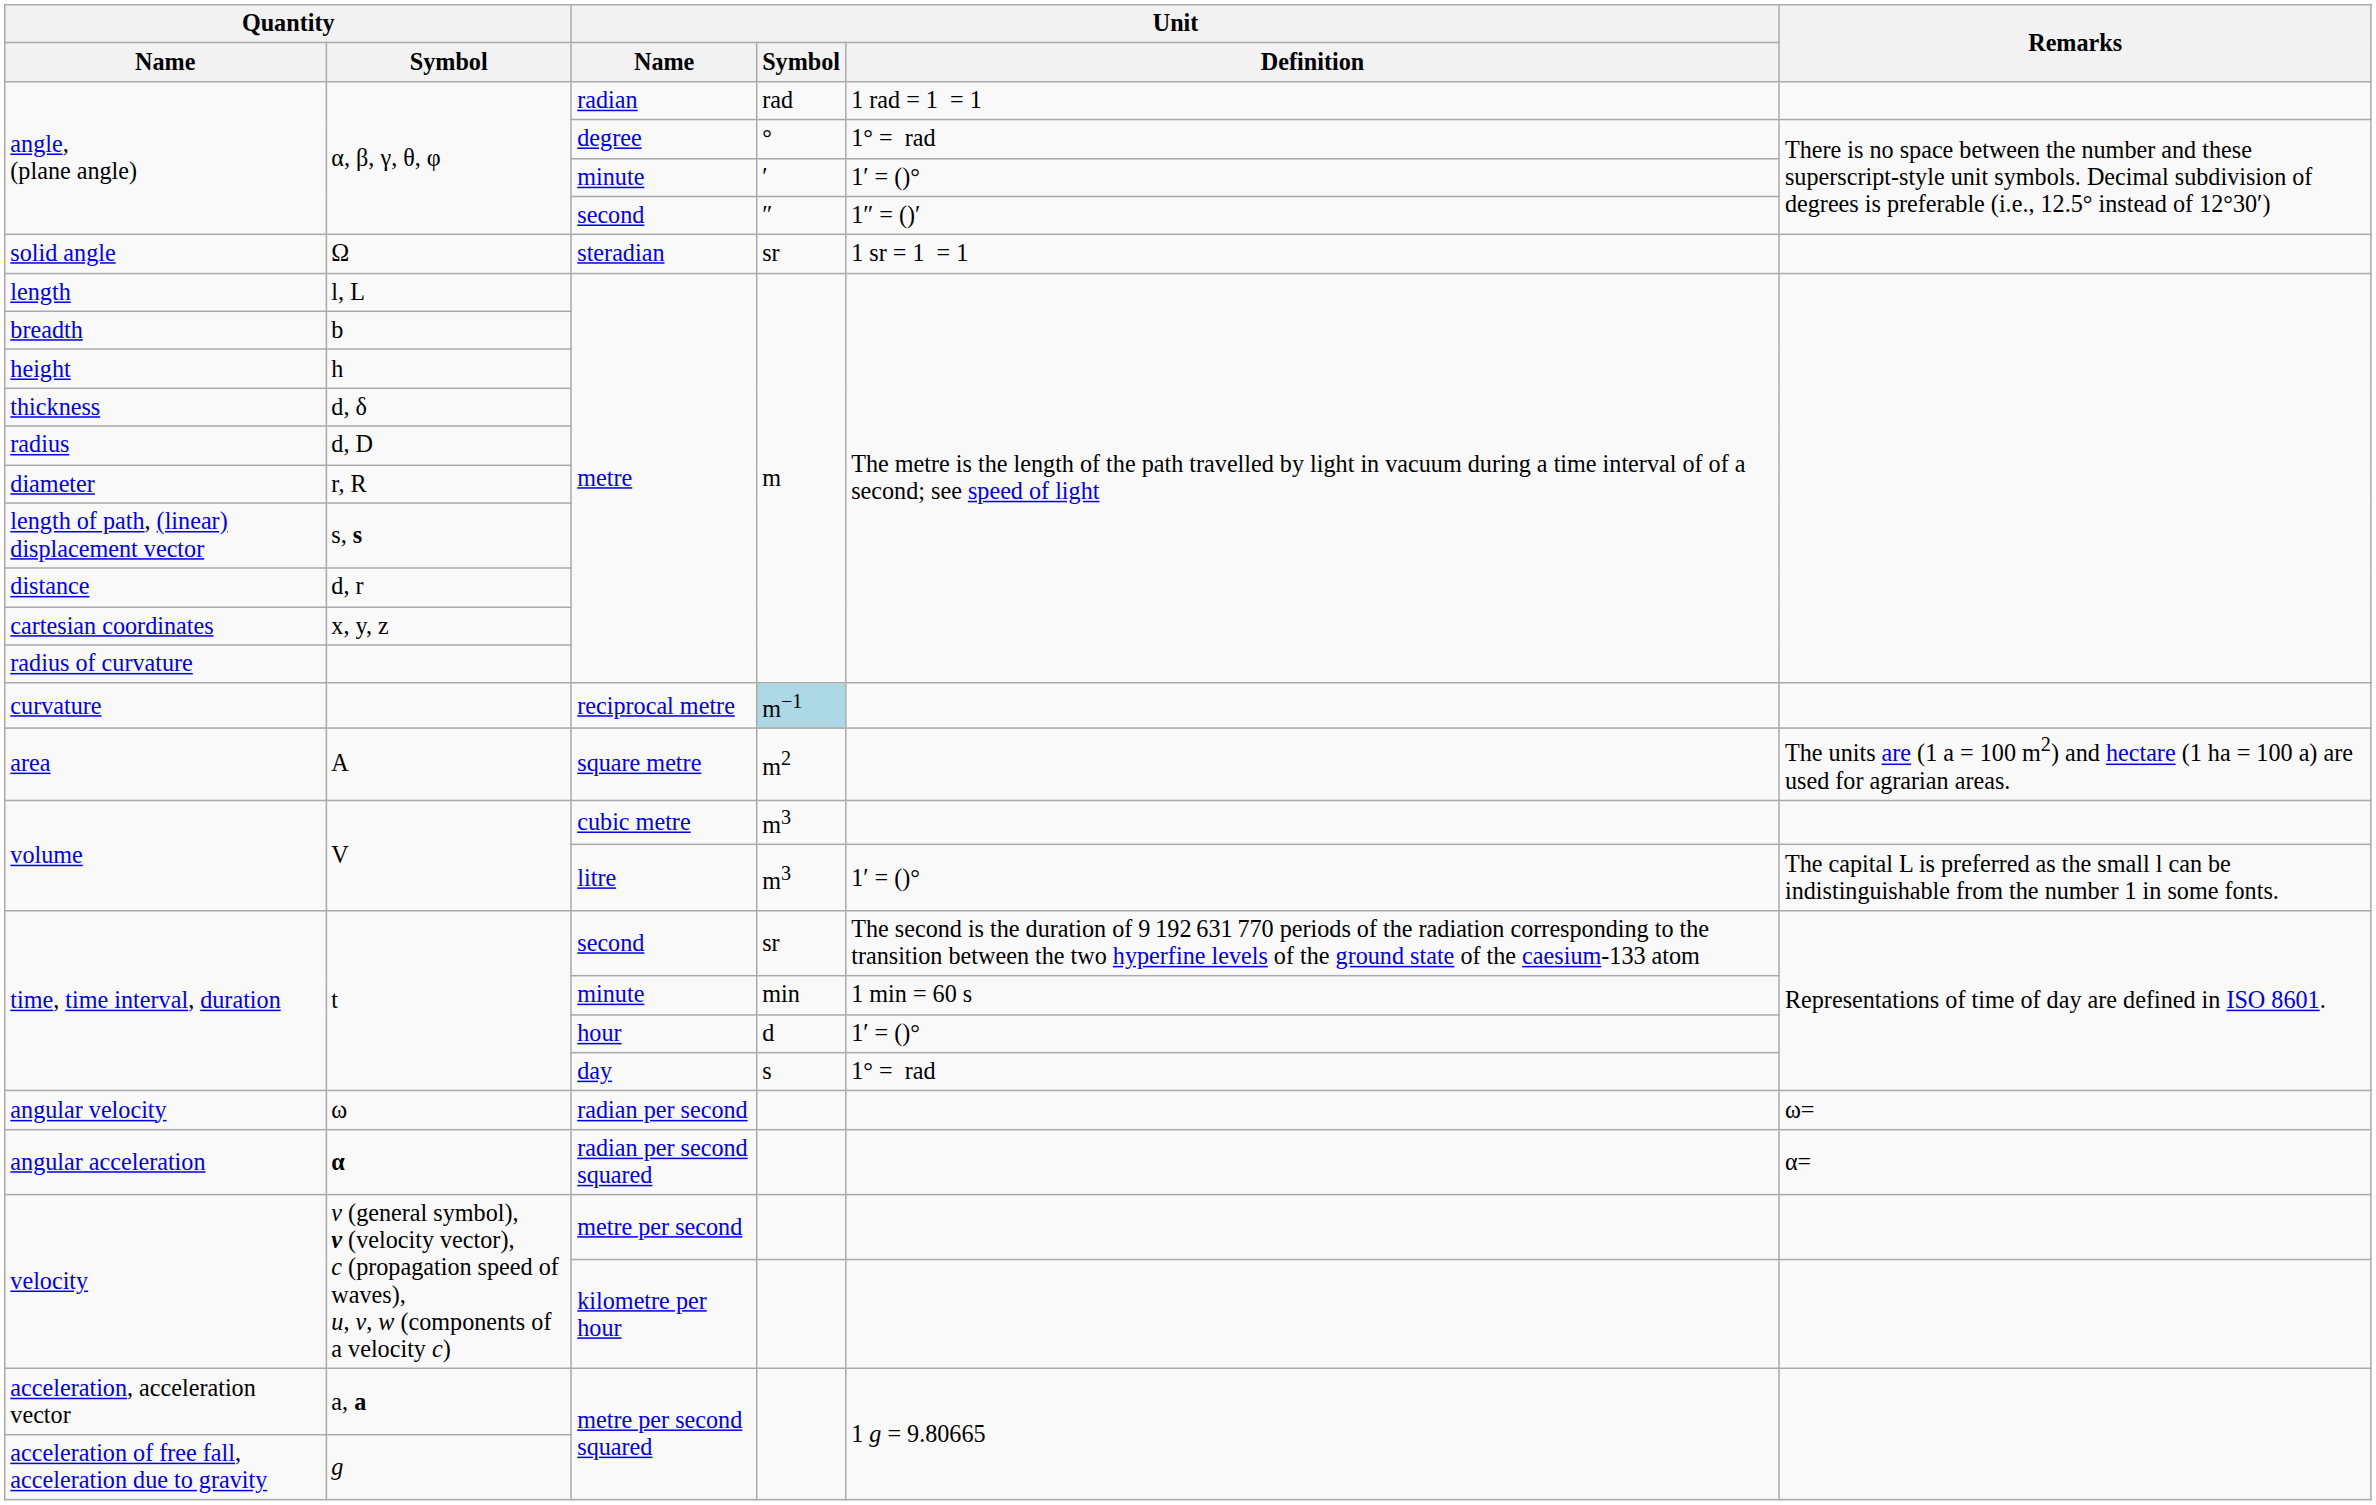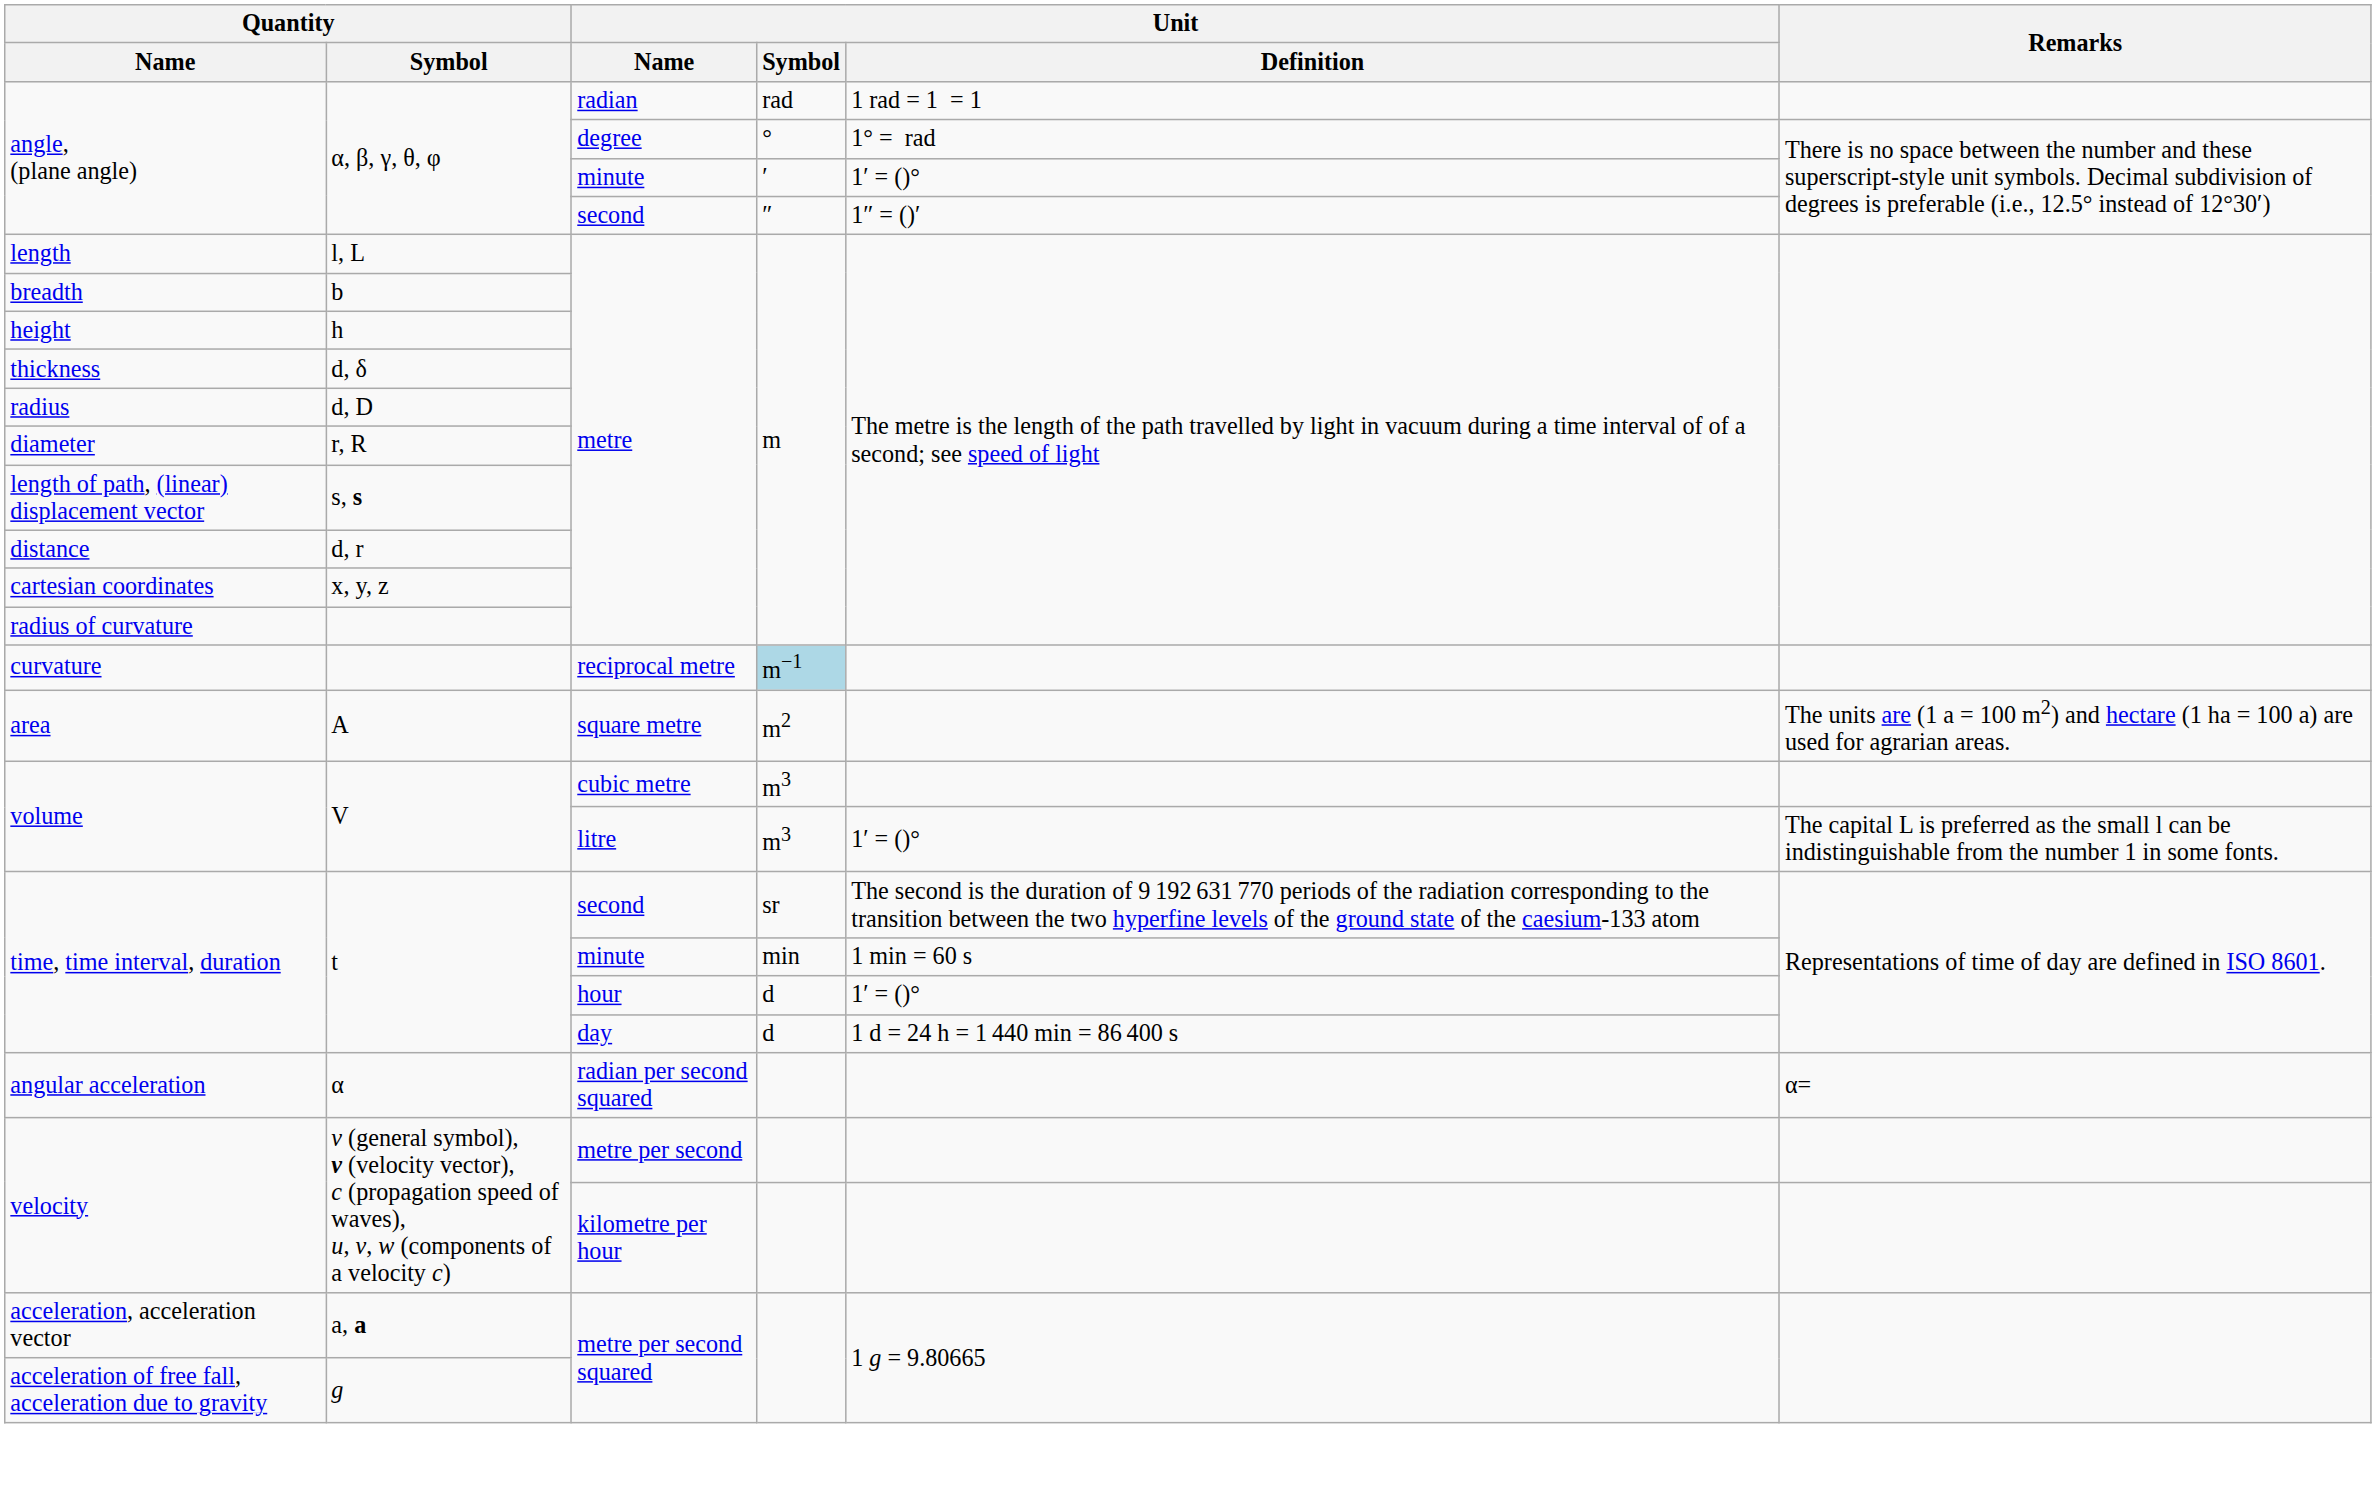 <table class="wikitable">
 <tr>
 <th colspan="2">Quantity</th>
 <th colspan="3">Unit</th>
 <th rowspan="2" width="25%">Remarks</th>
 </tr>
 <tr>
 <th>Name</th>
 <th>Symbol</th>
 <th>Name</th>
 <th>Symbol</th>
 <th>Definition</th>
 </tr>
 <tr>
 <td rowspan="4"><a href='#'>angle</a>,<br>(plane angle)</td>
 <td rowspan="4">α, β, γ, θ, φ</td>
 <td><a href='#'>radian</a></td>
 <td>rad</td>
 <td>1 rad = 1  = 1</td>
 <td></td>
 </tr>
 <tr>
 <td><a href='#'>degree</a></td>
 <td>°</td>
 <td>1° =  rad</td>
 <td rowspan="3">There is no space between the number and these superscript-style unit symbols. Decimal subdivision of degrees is preferable (i.e., 12.5° instead of 12°30′)</td>
 </tr>
 <tr>
 <td><a href='#'>minute</a></td>
 <td>′</td>
 <td>1′ = ()°</td>
 </tr>
 <tr>
 <td><a href='#'>second</a></td>
 <td>″</td>
 <td>1″ = ()′</td>
-</tr>
-<tr>
-<td><a href='#'>solid angle</a></td>
-<td>Ω</td>
-<td><a href='#'>steradian</a></td>
-<td>sr</td>
-<td>1 sr = 1  = 1</td>
-<td></td>
 </tr>
 <tr>
 <td><a href='#'>length</a></td>
 <td>l, L</td>
 <td rowspan="10"><a href='#'>metre</a></td>
 <td rowspan="10">m</td>
 <td rowspan="10">The metre is the length of the path travelled by light in vacuum during a time interval of  of a second; see <a href='#'>speed of light</a></td>
 <td rowspan="10"></td>
 </tr>
 <tr>
 <td><a href='#'>breadth</a></td>
 <td>b</td>
 </tr>
 <tr>
 <td><a href='#'>height</a></td>
 <td>h</td>
 </tr>
 <tr>
 <td><a href='#'>thickness</a></td>
 <td>d, δ</td>
 </tr>
 <tr>
 <td><a href='#'>radius</a></td>
 <td>d, D</td>
 </tr>
 <tr>
 <td><a href='#'>diameter</a></td>
 <td>r, R</td>
 </tr>
 <tr>
 <td><a href='#'>length of path</a>, <a href='#'>(linear) displacement vector</a></td>
 <td>s, <strong>s</strong></td>
 </tr>
 <tr>
 <td><a href='#'>distance</a></td>
 <td>d, r</td>
 </tr>
 <tr>
 <td><a href='#'>cartesian coordinates</a></td>
 <td>x, y, z</td>
 </tr>
 <tr>
 <td><a href='#'>radius of curvature</a></td>
 <td></td>
 </tr>
 <tr>
 <td><a href='#'>curvature</a></td>
 <td></td>
 <td><a href='#'>reciprocal metre</a></td>
 <td style="background: lightblue;">m<sup>−1</sup></td>
 <td></td>
 <td></td>
 </tr>
 <tr>
 <td><a href='#'>area</a></td>
 <td>A</td>
 <td><a href='#'>square metre</a></td>
 <td>m<sup>2</sup></td>
 <td></td>
 <td>The units <a href='#'>are</a> (1 a = 100 m<sup>2</sup>) and <a href='#'>hectare</a> (1 ha = 100 a) are used for agrarian areas.</td>
 </tr>
 <tr>
 <td rowspan="2"><a href='#'>volume</a></td>
 <td rowspan="2">V</td>
 <td><a href='#'>cubic metre</a></td>
 <td>m<sup>3</sup></td>
 <td></td>
 <td></td>
 </tr>
 <tr>
 <td><a href='#'>litre</a></td>
 <td>m<sup>3</sup></td>
 <td>1′ = ()°</td>
 <td>The capital L is preferred as the small l can be indistinguishable from the number 1 in some fonts.</td>
 </tr>
 <tr>
 <td rowspan="4"><a href='#'>time</a>, <a href='#'>time interval</a>, <a href='#'>duration</a></td>
 <td rowspan="4">t</td>
 <td><a href='#'>second</a></td>
 <td>sr</td>
 <td>The second is the duration of 9 192 631 770 periods of the radiation corresponding to the transition between the two <a href='#'>hyperfine levels</a> of the <a href='#'>ground state</a> of the <a href='#'>caesium</a>-133 atom</td>
 <td rowspan="4">Representations of time of day are defined in <a href='#'>ISO 8601</a>.</td>
 </tr>
 <tr>
 <td><a href='#'>minute</a></td>
 <td>min</td>
 <td>1 min = 60 s</td>
 </tr>
 <tr>
 <td><a href='#'>hour</a></td>
 <td>d</td>
 <td>1′ = ()°</td>
 </tr>
 <tr>
 <td><a href='#'>day</a></td>
-<td>s</td>
-<td>1° =  rad</td>
-</tr>
-<tr>
-<td><a href='#'>angular velocity</a></td>
-<td>ω</td>
-<td><a href='#'>radian per second</a></td>
-<td></td>
-<td></td>
-<td>ω=</td>
+<td>d</td>
+<td>1 d = 24 h = 1 440 min = 86 400 s</td>
 </tr>
 <tr>
 <td><a href='#'>angular acceleration</a></td>
-<td><strong>α</strong></td>
+<td>α</td>
 <td><a href='#'>radian per second squared</a></td>
 <td></td>
 <td></td>
 <td>α=</td>
 </tr>
 <tr>
 <td rowspan="2"><a href='#'>velocity</a></td>
 <td rowspan="2"><em>v</em> (general symbol),<br><strong><em>v</em></strong> (velocity vector),<br><em>c</em> (propagation speed of waves),<br><em>u</em>, <em>v</em>, <em>w</em> (components of a velocity <em>c</em>)</td>
 <td><a href='#'>metre per second</a></td>
 <td></td>
 <td></td>
 <td></td>
 </tr>
 <tr>
 <td><a href='#'>kilometre per hour</a></td>
 <td></td>
 <td></td>
 <td></td>
 </tr>
 <tr>
 <td><a href='#'>acceleration</a>, acceleration vector</td>
 <td>a, <strong>a</strong></td>
 <td rowspan="2"><a href='#'>metre per second squared</a></td>
 <td rowspan="2"></td>
 <td rowspan="2">1 <em>g</em> = 9.80665 </td>
 <td rowspan="2"></td>
 </tr>
 <tr>
 <td><a href='#'>acceleration of free fall</a>, <a href='#'>acceleration due to gravity</a></td>
 <td><em>g</em></td>
 </tr>
 </table>
